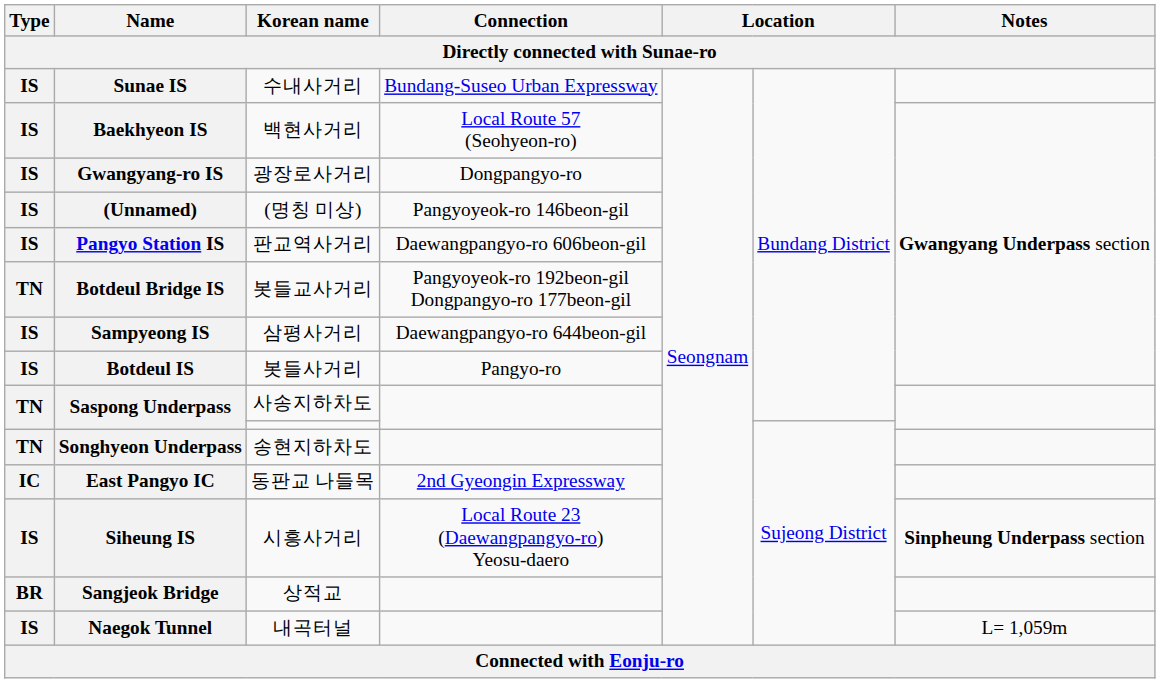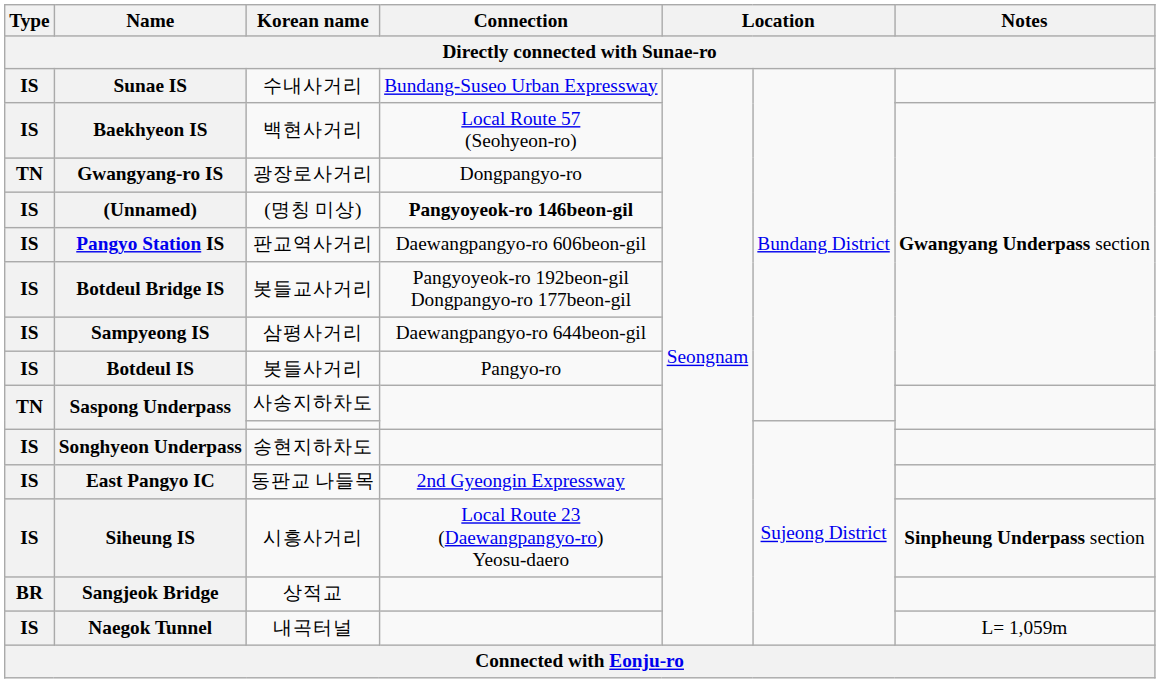 <table class="wikitable" style="font-size: 85%; text-align: center;">
 <tr>
 <th>Type</th>
 <th>Name</th>
 <th>Korean name</th>
 <th>Connection</th>
 <th colspan="2">Location</th>
 <th>Notes</th>
 </tr>
 <tr>
 <th colspan="7">Directly connected with <strong>Sunae-ro</strong></th>
 </tr>
 <tr>
 <th>IS</th>
 <th>Sunae IS</th>
 <td>수내사거리</td>
 <td><a href='#'>Bundang-Suseo Urban Expressway</a></td>
 <td rowspan = "15"><a href='#'>Seongnam</a></td>
 <td rowspan = "9"><a href='#'>Bundang District</a></td>
 <td></td>
 </tr>
 <tr>
 <th>IS</th>
 <th>Baekhyeon IS</th>
 <td>백현사거리</td>
 <td><a href='#'>Local Route 57</a><br>(Seohyeon-ro)</td>
 <td rowspan = "7"><strong>Gwangyang Underpass</strong> section</td>
 </tr>
 <tr>
-<th>IS</th>
+<th>TN</th>
 <th>Gwangyang-ro IS</th>
 <td>광장로사거리</td>
 <td>Dongpangyo-ro</td>
 </tr>
 <tr>
 <th>IS</th>
 <th>(Unnamed)</th>
 <td>(명칭 미상)</td>
-<td>Pangyoyeok-ro 146beon-gil</td>
+<td><strong>Pangyoyeok-ro 146beon-gil</strong></td>
 </tr>
 <tr>
 <th>IS</th>
 <th><a href='#'>Pangyo Station</a> IS</th>
 <td>판교역사거리</td>
 <td>Daewangpangyo-ro 606beon-gil</td>
 </tr>
 <tr>
-<th>TN</th>
+<th>IS</th>
 <th>Botdeul Bridge IS</th>
 <td>봇들교사거리</td>
 <td>Pangyoyeok-ro 192beon-gil<br>Dongpangyo-ro 177beon-gil</td>
 </tr>
 <tr>
 <th>IS</th>
 <th>Sampyeong IS</th>
 <td>삼평사거리</td>
 <td>Daewangpangyo-ro 644beon-gil</td>
 </tr>
 <tr>
 <th>IS</th>
 <th>Botdeul IS</th>
 <td>봇들사거리</td>
 <td>Pangyo-ro</td>
 </tr>
 <tr>
 <th rowspan="2">TN</th>
 <th rowspan="2">Saspong Underpass</th>
 <td>사송지하차도</td>
 <td rowspan="2"></td>
 <td rowspan="2"></td>
 </tr>
 <tr>
 <td></td>
 <td rowspan="6"><a href='#'>Sujeong District</a></td>
 </tr>
 <tr>
-<th>TN</th>
+<th>IS</th>
 <th>Songhyeon Underpass</th>
 <td>송현지하차도</td>
 <td></td>
 <td></td>
 </tr>
 <tr>
-<th>IC</th>
+<th>IS</th>
 <th>East Pangyo IC</th>
 <td>동판교 나들목</td>
 <td><a href='#'>2nd Gyeongin Expressway</a></td>
 <td></td>
 </tr>
 <tr>
 <th>IS</th>
 <th>Siheung IS</th>
 <td>시흥사거리</td>
 <td><a href='#'>Local Route 23</a><br>(<a href='#'>Daewangpangyo-ro</a>)<br>Yeosu-daero</td>
 <td><strong>Sinpheung Underpass</strong> section</td>
 </tr>
 <tr>
 <th>BR</th>
 <th>Sangjeok Bridge</th>
 <td>상적교</td>
 <td></td>
 <td></td>
 </tr>
 <tr>
 <th>IS</th>
 <th>Naegok Tunnel</th>
 <td>내곡터널</td>
 <td></td>
 <td>L= 1,059m</td>
 </tr>
 <tr>
 <th colspan=7>Connected with <a href='#'>Eonju-ro</a></th>
 </tr>
 </table>
